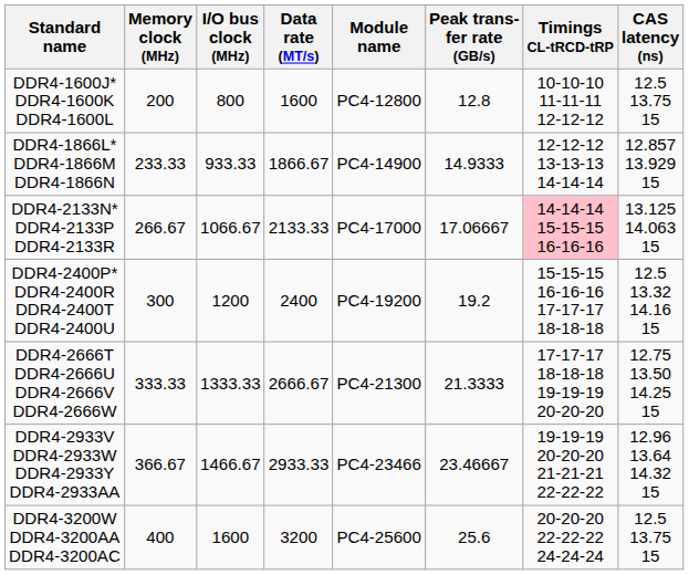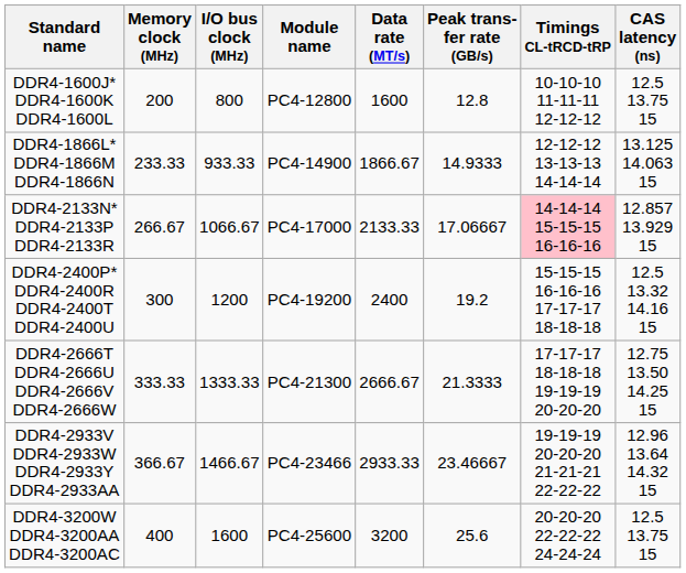 <table class="wikitable floatright" style="text-align:center; font-size:90%;">
 <tr>
 <th scope="col">Standard <br>name</th>
 <th scope="col">Memory<br>clock<br><small>(MHz)</small></th>
 <th scope="col">I/O bus<br>clock<br><small>(MHz)</small></th>
+<th scope="col">Module<br>name</th>
 <th scope="col">Data<br>rate<br><small>(<a href='#'>MT/s</a>)</small></th>
-<th scope="col">Module<br>name</th>
 <th scope="col">Peak trans-<br>fer rate<br><small>(GB/s)</small></th>
 <th scope="col">Timings<br><small>CL-tRCD-tRP</small></th>
 <th scope="col">CAS<br>latency<br><small>(ns)</small></th>
 </tr>
 <tr>
 <td>DDR4-1600J*<br>DDR4-1600K <br>DDR4-1600L</td>
 <td>200</td>
 <td>800</td>
+<td>PC4-12800</td>
 <td>1600</td>
-<td>PC4-12800</td>
 <td>12.8</td>
 <td>10-10-10<br>11-11-11<br>12-12-12</td>
 <td>12.5<br>13.75 <br>15</td>
 </tr>
 <tr>
 <td>DDR4-1866L*<br>DDR4-1866M<br>DDR4-1866N</td>
 <td>233.33</td>
 <td>933.33</td>
+<td>PC4-14900</td>
 <td>1866.67</td>
-<td>PC4-14900</td>
 <td>14.9333</td>
 <td>12-12-12<br>13-13-13<br>14-14-14</td>
-<td>12.857<br>13.929<br>15</td>
+<td>13.125<br>14.063<br>15</td>
 </tr>
 <tr>
 <td>DDR4-2133N*<br>DDR4-2133P<br>DDR4-2133R</td>
 <td>266.67</td>
 <td>1066.67</td>
+<td>PC4-17000</td>
 <td>2133.33</td>
-<td>PC4-17000</td>
 <td>17.06667</td>
 <td style="background: pink;">14-14-14<br>15-15-15<br>16-16-16</td>
-<td>13.125<br>14.063<br>15</td>
+<td>12.857<br>13.929<br>15</td>
 </tr>
 <tr>
 <td>DDR4-2400P*<br>DDR4-2400R<br>DDR4-2400T<br>DDR4-2400U</td>
 <td>300</td>
 <td>1200</td>
+<td>PC4-19200</td>
 <td>2400</td>
-<td>PC4-19200</td>
 <td>19.2</td>
 <td>15-15-15<br>16-16-16<br>17-17-17<br>18-18-18</td>
 <td>12.5 <br>13.32 <br>14.16 <br>15</td>
 </tr>
 <tr>
 <td>DDR4-2666T<br>DDR4-2666U<br>DDR4-2666V<br>DDR4-2666W</td>
 <td>333.33</td>
 <td>1333.33</td>
+<td>PC4-21300</td>
 <td>2666.67</td>
-<td>PC4-21300</td>
 <td>21.3333</td>
 <td>17-17-17<br>18-18-18<br>19-19-19<br>20-20-20</td>
 <td>12.75 <br>13.50 <br>14.25 <br>15</td>
 </tr>
 <tr>
 <td>DDR4-2933V<br>DDR4-2933W<br>DDR4-2933Y<br>DDR4-2933AA</td>
 <td>366.67</td>
 <td>1466.67</td>
+<td>PC4-23466</td>
 <td>2933.33</td>
-<td>PC4-23466</td>
 <td>23.46667</td>
 <td>19-19-19<br>20-20-20<br>21-21-21<br>22-22-22</td>
 <td>12.96 <br>13.64 <br>14.32 <br>15</td>
 </tr>
 <tr>
 <td>DDR4-3200W<br>DDR4-3200AA<br>DDR4-3200AC</td>
 <td>400</td>
 <td>1600</td>
+<td>PC4-25600</td>
 <td>3200</td>
-<td>PC4-25600</td>
 <td>25.6</td>
 <td>20-20-20<br>22-22-22<br>24-24-24</td>
 <td>12.5 <br>13.75 <br>15</td>
 </tr>
 </table>
